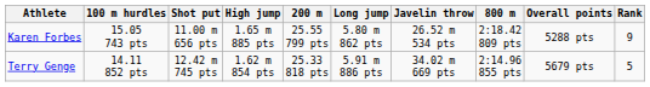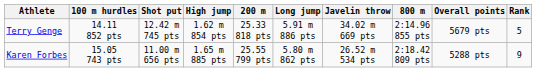 <table class=wikitable style="font-size:90%">
 <tr>
 <th>Athlete</th>
 <th>100 m hurdles</th>
 <th>Shot put</th>
 <th>High jump</th>
 <th>200 m</th>
 <th>Long jump</th>
 <th>Javelin throw</th>
 <th>800 m</th>
 <th>Overall points</th>
 <th>Rank</th>
 </tr>
 <tr align=center>
+<td align=left><a href='#'>Terry Genge</a></td>
+<td>14.11<br>852 pts</td>
+<td>12.42 m<br>745 pts</td>
+<td>1.62 m<br>854 pts</td>
+<td>25.33<br>818 pts</td>
+<td>5.91 m<br>886 pts</td>
+<td>34.02 m<br>669 pts</td>
+<td>2:14.96<br>855 pts</td>
+<td>5679 pts</td>
+<td>5</td>
+</tr>
+<tr align=center>
 <td align=left><a href='#'>Karen Forbes</a></td>
 <td>15.05<br>743 pts</td>
 <td>11.00 m<br>656 pts</td>
 <td>1.65 m<br>885 pts</td>
 <td>25.55<br>799 pts</td>
 <td>5.80 m<br>862 pts</td>
 <td>26.52 m<br>534 pts</td>
 <td>2:18.42<br>809 pts</td>
 <td>5288 pts</td>
 <td>9</td>
 </tr>
-<tr align=center>
-<td align=left><a href='#'>Terry Genge</a></td>
-<td>14.11<br>852 pts</td>
-<td>12.42 m<br>745 pts</td>
-<td>1.62 m<br>854 pts</td>
-<td>25.33<br>818 pts</td>
-<td>5.91 m<br>886 pts</td>
-<td>34.02 m<br>669 pts</td>
-<td>2:14.96<br>855 pts</td>
-<td>5679 pts</td>
-<td>5</td>
-</tr>
 </table>
